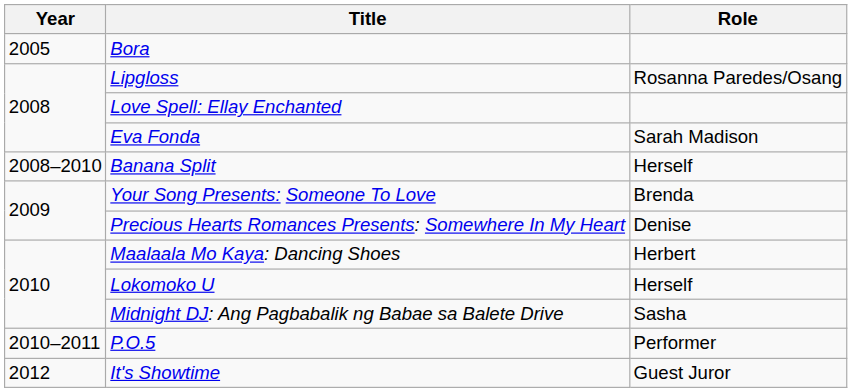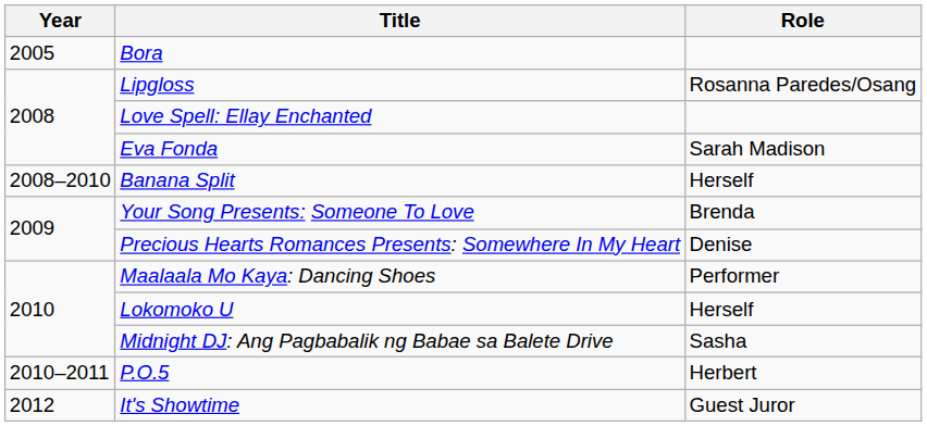 <table class="wikitable">
 <tr>
 <th>Year</th>
 <th>Title</th>
 <th>Role</th>
 </tr>
 <tr>
 <td>2005</td>
 <td><em><a href='#'>Bora</a></em></td>
 <td></td>
 </tr>
 <tr>
 <td rowspan="3">2008</td>
 <td><a href='#'><em>Lipgloss</em></a></td>
 <td>Rosanna Paredes/Osang</td>
 </tr>
 <tr>
 <td><a href='#'><em>Love Spell: Ellay Enchanted</em></a></td>
 <td></td>
 </tr>
 <tr>
 <td><a href='#'><em>Eva Fonda</em></a></td>
 <td>Sarah Madison</td>
 </tr>
 <tr>
 <td>2008–2010</td>
 <td><a href='#'><em>Banana Split</em></a></td>
 <td>Herself</td>
 </tr>
 <tr>
 <td rowspan="2">2009</td>
 <td><em><a href='#'>Your Song Presents:</a> <a href='#'>Someone To Love</a></em></td>
 <td>Brenda</td>
 </tr>
 <tr>
 <td><em><a href='#'>Precious Hearts Romances Presents</a>: <a href='#'>Somewhere In My Heart</a></em></td>
 <td>Denise</td>
 </tr>
 <tr>
 <td rowspan="3">2010</td>
 <td><em><a href='#'>Maalaala Mo Kaya</a>: Dancing Shoes</em></td>
-<td>Herbert</td>
+<td>Performer</td>
 </tr>
 <tr>
 <td><a href='#'><em>Lokomoko U</em></a></td>
 <td>Herself</td>
 </tr>
 <tr>
 <td><em><a href='#'>Midnight DJ</a>: Ang Pagbabalik ng Babae sa Balete Drive</em></td>
 <td>Sasha</td>
 </tr>
 <tr>
 <td>2010–2011</td>
 <td><em><a href='#'>P.O.5</a></em></td>
-<td>Performer</td>
+<td>Herbert</td>
 </tr>
 <tr>
 <td>2012</td>
 <td><a href='#'><em>It's Showtime</em></a></td>
 <td>Guest Juror</td>
 </tr>
 </table>
